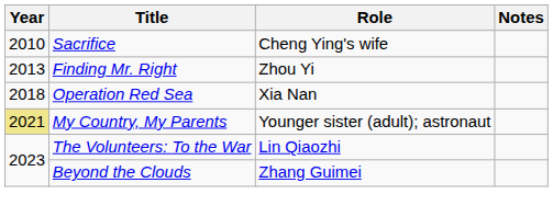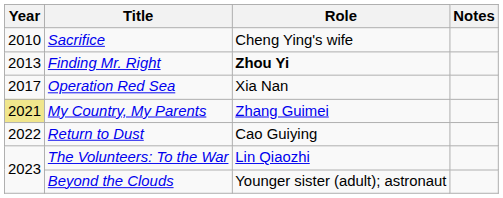 <table class="wikitable sortable">
 <tr>
 <th>Year</th>
 <th>Title</th>
 <th>Role</th>
 <th class="unsortable">Notes</th>
 </tr>
 <tr>
 <td>2010</td>
 <td><em><a href='#'>Sacrifice</a></em></td>
 <td>Cheng Ying's wife</td>
 <td></td>
 </tr>
 <tr>
 <td>2013</td>
 <td><em><a href='#'>Finding Mr. Right</a></em></td>
-<td>Zhou Yi</td>
+<td><strong>Zhou Yi</strong></td>
 <td></td>
 </tr>
 <tr>
-<td>2018</td>
+<td>2017</td>
 <td><em><a href='#'>Operation Red Sea</a></em></td>
 <td>Xia Nan</td>
 <td></td>
 </tr>
 <tr>
 <td style="background: khaki;">2021</td>
 <td><em><a href='#'>My Country, My Parents</a></em></td>
-<td>Younger sister (adult); astronaut</td>
+<td><a href='#'>Zhang Guimei</a></td>
+<td></td>
+</tr>
+<tr>
+<td>2022</td>
+<td><em><a href='#'>Return to Dust</a></em></td>
+<td>Cao Guiying</td>
 <td></td>
 </tr>
 <tr>
 <td rowspan="2">2023</td>
 <td><em><a href='#'>The Volunteers: To the War</a></em></td>
 <td><a href='#'>Lin Qiaozhi</a></td>
 <td></td>
 </tr>
 <tr>
 <td><em><a href='#'>Beyond the Clouds</a></em></td>
-<td><a href='#'>Zhang Guimei</a></td>
+<td>Younger sister (adult); astronaut</td>
 <td></td>
 </tr>
 </table>
